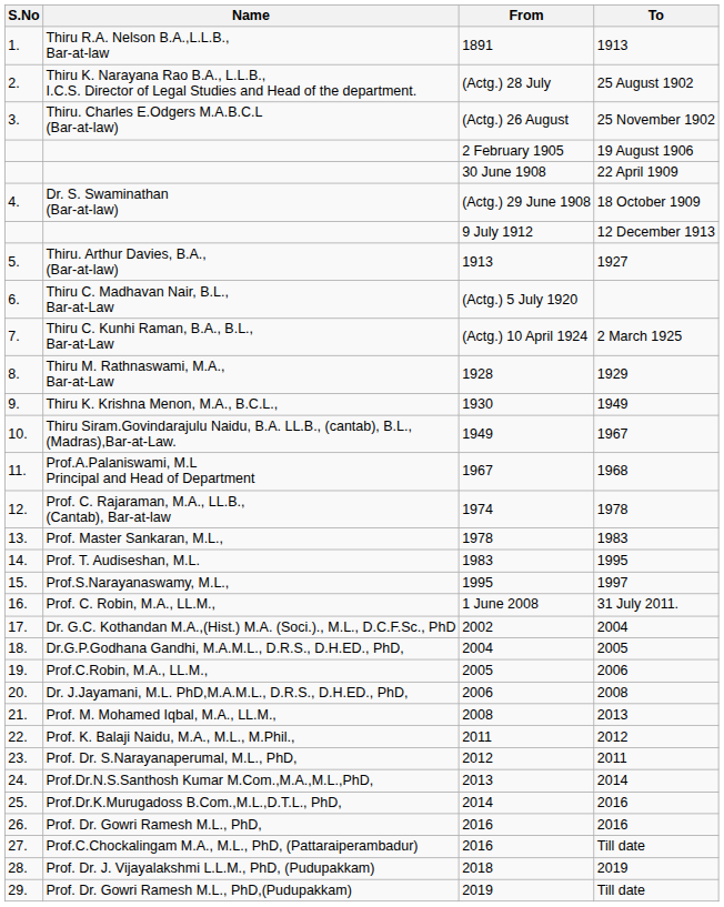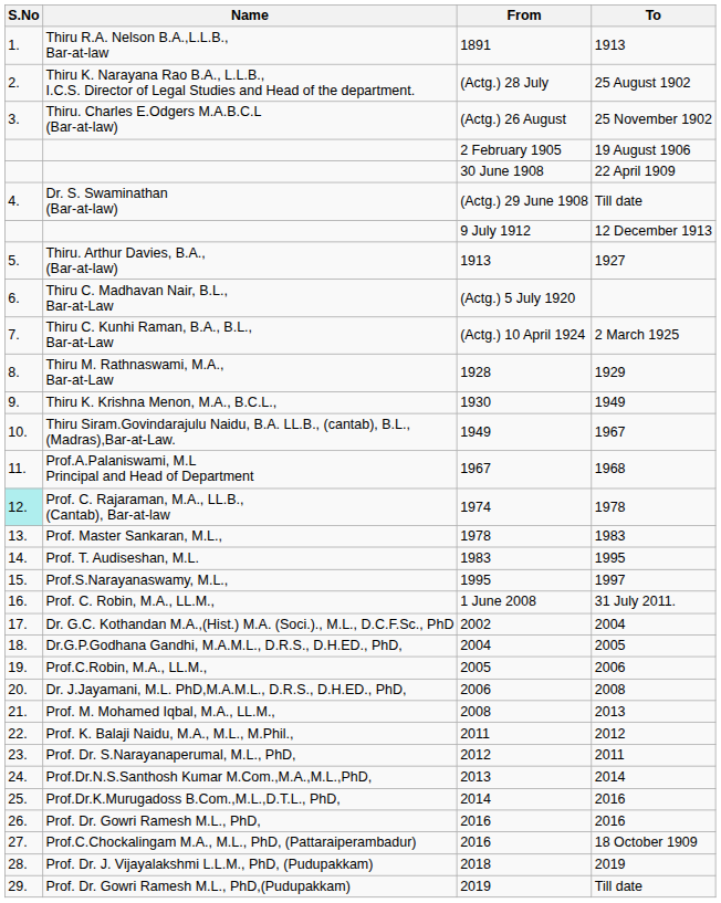 <table class="wikitable">
 <tr>
 <th>S.No</th>
 <th>Name</th>
 <th>From</th>
 <th>To</th>
 </tr>
 <tr>
 <td>1.</td>
 <td>Thiru R.A. Nelson B.A.,L.L.B.,<br>Bar-at-law</td>
 <td>1891</td>
 <td>1913</td>
 </tr>
 <tr>
 <td>2.</td>
 <td>Thiru K. Narayana Rao B.A., L.L.B.,<br>I.C.S. Director of Legal Studies and Head of the department.</td>
 <td>(Actg.) 28 July</td>
 <td>25 August 1902</td>
 </tr>
 <tr>
 <td>3.</td>
 <td>Thiru. Charles E.Odgers M.A.B.C.L<br>(Bar-at-law)</td>
 <td>(Actg.) 26 August</td>
 <td>25 November 1902</td>
 </tr>
 <tr>
 <td></td>
 <td></td>
 <td>2 February 1905</td>
 <td>19 August 1906</td>
 </tr>
 <tr>
 <td></td>
 <td></td>
 <td>30 June 1908</td>
 <td>22 April 1909</td>
 </tr>
 <tr>
 <td>4.</td>
 <td>Dr. S. Swaminathan<br>(Bar-at-law)</td>
 <td>(Actg.) 29 June 1908</td>
-<td>18 October 1909</td>
+<td>Till date</td>
 </tr>
 <tr>
 <td></td>
 <td></td>
 <td>9 July 1912</td>
 <td>12 December 1913</td>
 </tr>
 <tr>
 <td>5.</td>
 <td>Thiru. Arthur Davies, B.A.,<br>(Bar-at-law)</td>
 <td>1913</td>
 <td>1927</td>
 </tr>
 <tr>
 <td>6.</td>
 <td>Thiru C. Madhavan Nair, B.L.,<br>Bar-at-Law</td>
 <td>(Actg.) 5 July 1920</td>
 <td></td>
 </tr>
 <tr>
 <td>7.</td>
 <td>Thiru C. Kunhi Raman, B.A., B.L.,<br>Bar-at-Law</td>
 <td>(Actg.) 10 April 1924</td>
 <td>2 March 1925</td>
 </tr>
 <tr>
 <td>8.</td>
 <td>Thiru M. Rathnaswami, M.A.,<br>Bar-at-Law</td>
 <td>1928</td>
 <td>1929</td>
 </tr>
 <tr>
 <td>9.</td>
 <td>Thiru K. Krishna Menon, M.A., B.C.L.,</td>
 <td>1930</td>
 <td>1949</td>
 </tr>
 <tr>
 <td>10.</td>
 <td>Thiru Siram.Govindarajulu Naidu, B.A. LL.B., (cantab), B.L.,<br>(Madras),Bar-at-Law.</td>
 <td>1949</td>
 <td>1967</td>
 </tr>
 <tr>
 <td>11.</td>
 <td>Prof.A.Palaniswami, M.L<br>Principal and Head of Department</td>
 <td>1967</td>
 <td>1968</td>
 </tr>
 <tr>
-<td>12.</td>
+<td style="background: paleturquoise;">12.</td>
 <td>Prof. C. Rajaraman, M.A., LL.B.,<br>(Cantab), Bar-at-law</td>
 <td>1974</td>
 <td>1978</td>
 </tr>
 <tr>
 <td>13.</td>
 <td>Prof. Master Sankaran, M.L.,</td>
 <td>1978</td>
 <td>1983</td>
 </tr>
 <tr>
 <td>14.</td>
 <td>Prof. T. Audiseshan, M.L.</td>
 <td>1983</td>
 <td>1995</td>
 </tr>
 <tr>
 <td>15.</td>
 <td>Prof.S.Narayanaswamy, M.L.,</td>
 <td>1995</td>
 <td>1997</td>
 </tr>
 <tr>
 <td>16.</td>
 <td>Prof. C. Robin, M.A., LL.M.,</td>
 <td>1 June 2008</td>
 <td>31 July 2011.</td>
 </tr>
 <tr>
 <td>17.</td>
 <td>Dr. G.C. Kothandan M.A.,(Hist.) M.A. (Soci.)., M.L., D.C.F.Sc., PhD</td>
 <td>2002</td>
 <td>2004</td>
 </tr>
 <tr>
 <td>18.</td>
 <td>Dr.G.P.Godhana Gandhi, M.A.M.L., D.R.S., D.H.ED., PhD,</td>
 <td>2004</td>
 <td>2005</td>
 </tr>
 <tr>
 <td>19.</td>
 <td>Prof.C.Robin, M.A., LL.M.,</td>
 <td>2005</td>
 <td>2006</td>
 </tr>
 <tr>
 <td>20.</td>
 <td>Dr. J.Jayamani, M.L. PhD,M.A.M.L., D.R.S., D.H.ED., PhD,</td>
 <td>2006</td>
 <td>2008</td>
 </tr>
 <tr>
 <td>21.</td>
 <td>Prof. M. Mohamed Iqbal, M.A., LL.M.,</td>
 <td>2008</td>
 <td>2013</td>
 </tr>
 <tr>
 <td>22.</td>
 <td>Prof. K. Balaji Naidu, M.A., M.L., M.Phil.,</td>
 <td>2011</td>
 <td>2012</td>
 </tr>
 <tr>
 <td>23.</td>
 <td>Prof. Dr. S.Narayanaperumal, M.L., PhD,</td>
 <td>2012</td>
 <td>2011</td>
 </tr>
 <tr>
 <td>24.</td>
 <td>Prof.Dr.N.S.Santhosh Kumar M.Com.,M.A.,M.L.,PhD,</td>
 <td>2013</td>
 <td>2014</td>
 </tr>
 <tr>
 <td>25.</td>
 <td>Prof.Dr.K.Murugadoss B.Com.,M.L.,D.T.L., PhD,</td>
 <td>2014</td>
 <td>2016<br></td>
 </tr>
 <tr>
 <td>26.</td>
 <td>Prof. Dr. Gowri Ramesh M.L., PhD,</td>
 <td>2016</td>
 <td>2016</td>
 </tr>
 <tr>
 <td>27.</td>
 <td>Prof.C.Chockalingam M.A., M.L., PhD, (Pattaraiperambadur)</td>
 <td>2016</td>
-<td>Till date</td>
+<td>18 October 1909</td>
 </tr>
 <tr>
 <td>28.</td>
 <td>Prof. Dr. J. Vijayalakshmi L.L.M., PhD, (Pudupakkam)</td>
 <td>2018</td>
 <td>2019</td>
 </tr>
 <tr>
 <td>29.</td>
 <td>Prof. Dr. Gowri Ramesh M.L., PhD,(Pudupakkam)</td>
 <td>2019</td>
 <td>Till date</td>
 </tr>
 </table>
